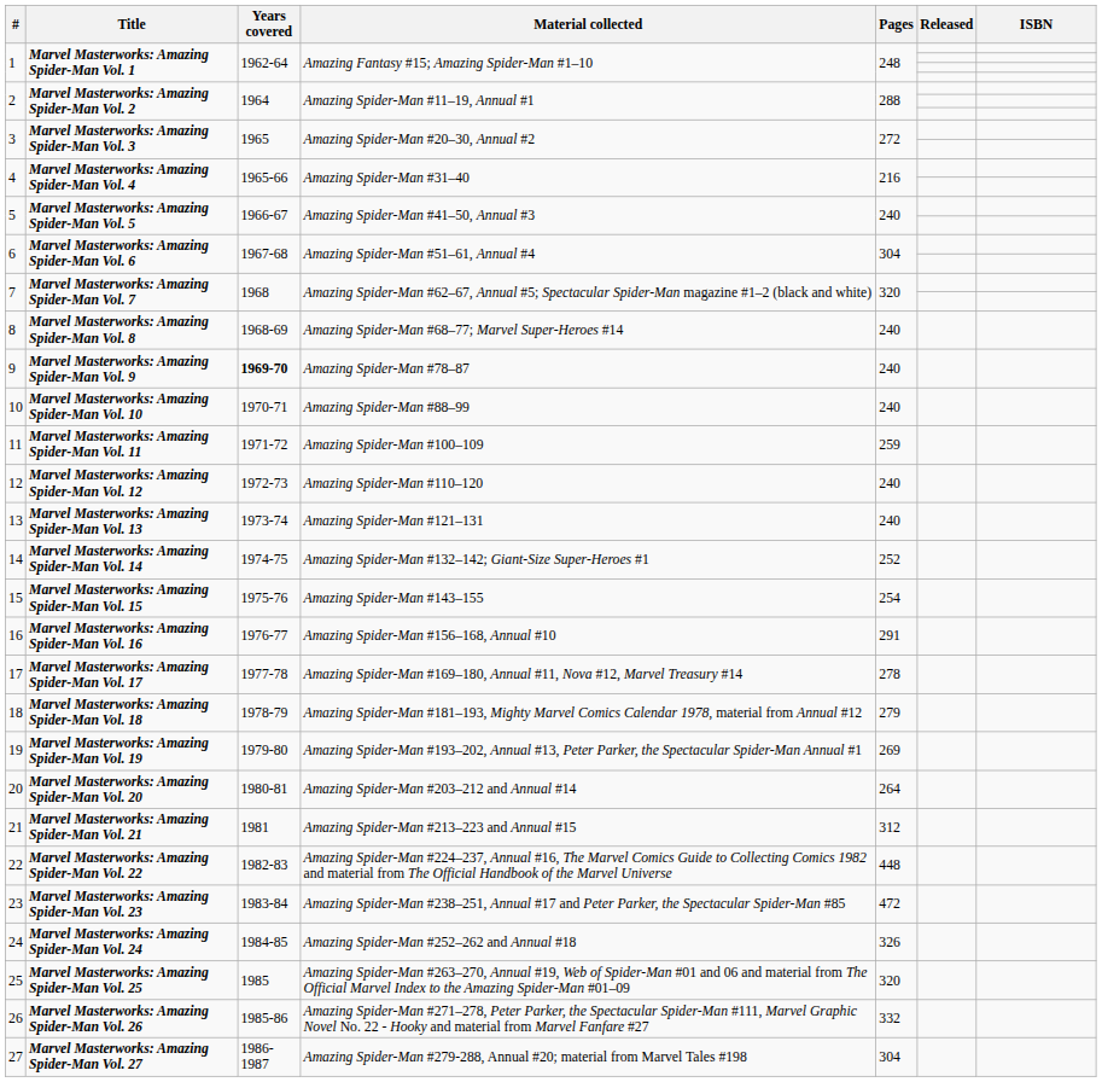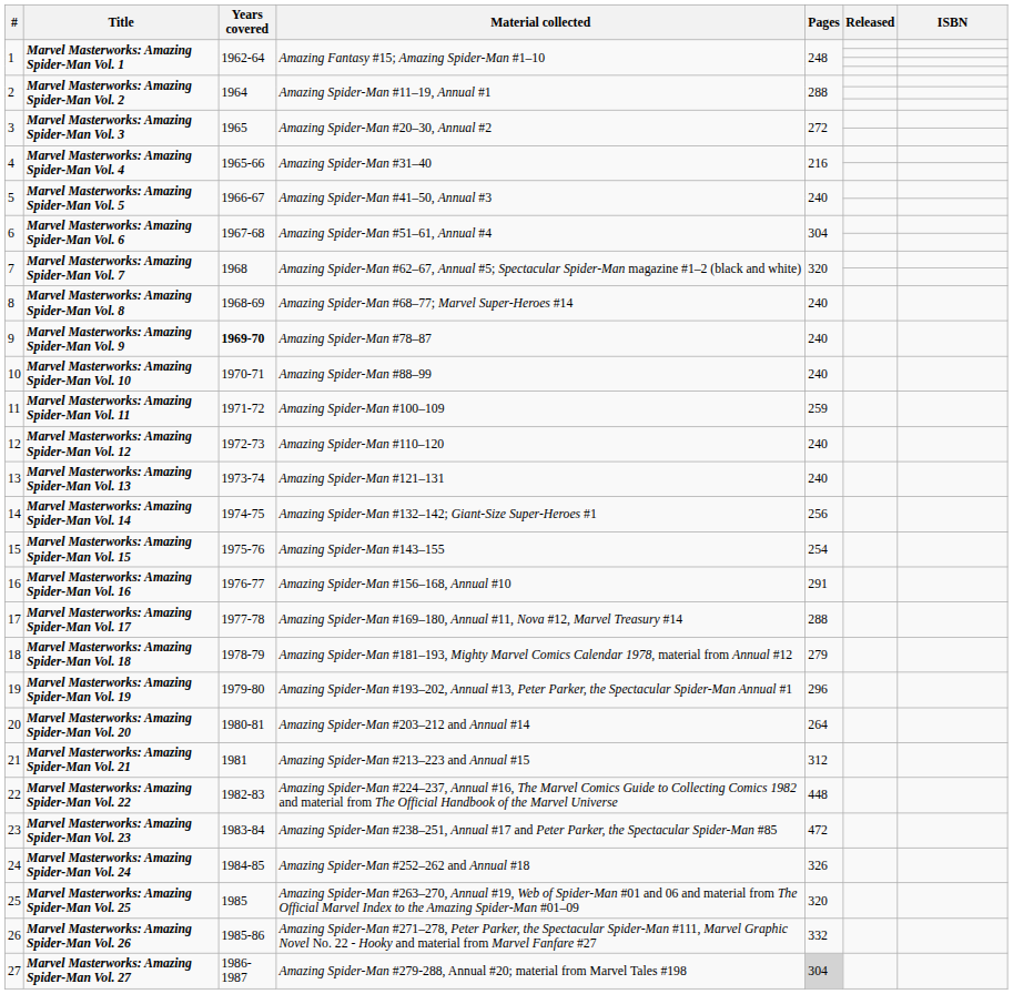 <table class="wikitable sortable" width=98%>
 <tr>
 <th width="4px">#</th>
 <th>Title</th>
 <th style="width: 4em;">Years covered</th>
 <th>Material collected</th>
 <th>Pages</th>
 <th>Released</th>
 <th class="unsortable" style="width: 8em;">ISBN</th>
 </tr>
 <tr>
 <td rowspan="4">1</td>
 <td rowspan="4"><strong><em>Marvel Masterworks: Amazing Spider-Man Vol. 1</em></strong></td>
 <td rowspan="4">1962-64</td>
 <td rowspan="4"><em>Amazing Fantasy</em> #15; <em>Amazing Spider-Man</em> #1–10</td>
 <td rowspan="4">248</td>
 <td></td>
 <td></td>
 </tr>
 <tr>
 <td></td>
 <td></td>
 </tr>
 <tr>
 <td></td>
 <td></td>
 </tr>
 <tr>
 <td></td>
 <td></td>
 </tr>
 <tr>
 <td rowspan="3">2</td>
 <td rowspan="3"><strong><em>Marvel Masterworks: Amazing Spider-Man Vol. 2</em></strong></td>
 <td rowspan="3">1964</td>
 <td rowspan="3"><em>Amazing Spider-Man</em> #11–19, <em>Annual</em> #1</td>
 <td rowspan="3">288</td>
 <td></td>
 <td></td>
 </tr>
 <tr>
 <td></td>
 <td></td>
 </tr>
 <tr>
 <td></td>
 <td></td>
 </tr>
 <tr>
 <td rowspan="2">3</td>
 <td rowspan="2"><strong><em>Marvel Masterworks: Amazing Spider-Man Vol. 3</em></strong></td>
 <td rowspan="2">1965</td>
 <td rowspan="2"><em>Amazing Spider-Man</em> #20–30, <em>Annual</em> #2</td>
 <td rowspan="2">272</td>
 <td></td>
 <td></td>
 </tr>
 <tr>
 <td></td>
 <td></td>
 </tr>
 <tr>
 <td rowspan="2">4</td>
 <td rowspan="2"><strong><em>Marvel Masterworks: Amazing Spider-Man Vol. 4</em></strong></td>
 <td rowspan="2">1965-66</td>
 <td rowspan="2"><em>Amazing Spider-Man</em> #31–40</td>
 <td rowspan="2">216</td>
 <td></td>
 <td></td>
 </tr>
 <tr>
 <td></td>
 <td></td>
 </tr>
 <tr>
 <td rowspan="2">5</td>
 <td rowspan="2"><strong><em>Marvel Masterworks: Amazing Spider-Man Vol. 5</em></strong></td>
 <td rowspan="2">1966-67</td>
 <td rowspan="2"><em>Amazing Spider-Man</em> #41–50, <em>Annual</em> #3</td>
 <td rowspan="2">240</td>
 <td></td>
 <td></td>
 </tr>
 <tr>
 <td></td>
 <td></td>
 </tr>
 <tr>
 <td rowspan="2">6</td>
 <td rowspan="2"><strong><em>Marvel Masterworks: Amazing Spider-Man Vol. 6</em></strong></td>
 <td rowspan="2">1967-68</td>
 <td rowspan="2"><em>Amazing Spider-Man</em> #51–61, <em>Annual</em> #4</td>
 <td rowspan="2">304</td>
 <td></td>
 <td></td>
 </tr>
 <tr>
 <td></td>
 <td></td>
 </tr>
 <tr>
 <td rowspan="2">7</td>
 <td rowspan="2"><strong><em>Marvel Masterworks: Amazing Spider-Man Vol. 7</em></strong></td>
 <td rowspan="2">1968</td>
 <td rowspan="2"><em>Amazing Spider-Man</em> #62–67, <em>Annual</em> #5; <em>Spectacular Spider-Man</em> magazine #1–2 (black and white)</td>
 <td rowspan="2">320</td>
 <td></td>
 <td></td>
 </tr>
 <tr>
 <td></td>
 <td></td>
 </tr>
 <tr>
 <td>8</td>
 <td><strong><em>Marvel Masterworks: Amazing Spider-Man Vol. 8</em></strong></td>
 <td>1968-69</td>
 <td><em>Amazing Spider-Man</em> #68–77; <em>Marvel Super-Heroes</em> #14</td>
 <td>240</td>
 <td></td>
 <td></td>
 </tr>
 <tr>
 <td>9</td>
 <td><strong><em>Marvel Masterworks: Amazing Spider-Man Vol. 9</em></strong></td>
 <td><strong>1969-70</strong></td>
 <td><em>Amazing Spider-Man</em> #78–87</td>
 <td>240</td>
 <td></td>
 <td></td>
 </tr>
 <tr>
 <td>10</td>
 <td><strong><em>Marvel Masterworks: Amazing Spider-Man Vol. 10</em></strong></td>
 <td>1970-71</td>
 <td><em>Amazing Spider-Man</em> #88–99</td>
 <td>240</td>
 <td></td>
 <td></td>
 </tr>
 <tr>
 <td>11</td>
 <td><strong><em>Marvel Masterworks: Amazing Spider-Man Vol. 11</em></strong></td>
 <td>1971-72</td>
 <td><em>Amazing Spider-Man</em> #100–109</td>
 <td>259</td>
 <td></td>
 <td></td>
 </tr>
 <tr>
 <td>12</td>
 <td><strong><em>Marvel Masterworks: Amazing Spider-Man Vol. 12</em></strong></td>
 <td>1972-73</td>
 <td><em>Amazing Spider-Man</em> #110–120</td>
 <td>240</td>
 <td></td>
 <td></td>
 </tr>
 <tr>
 <td>13</td>
 <td><strong><em>Marvel Masterworks: Amazing Spider-Man Vol. 13</em></strong></td>
 <td>1973-74</td>
 <td><em>Amazing Spider-Man</em> #121–131</td>
 <td>240</td>
 <td></td>
 <td></td>
 </tr>
 <tr>
 <td>14</td>
 <td><strong><em>Marvel Masterworks: Amazing Spider-Man Vol. 14</em></strong></td>
 <td>1974-75</td>
 <td><em>Amazing Spider-Man</em> #132–142; <em>Giant-Size Super-Heroes </em> #1</td>
-<td>252</td>
+<td>256</td>
 <td></td>
 <td></td>
 </tr>
 <tr>
 <td>15</td>
 <td><strong><em>Marvel Masterworks: Amazing Spider-Man Vol. 15</em></strong></td>
 <td>1975-76</td>
 <td><em>Amazing Spider-Man</em> #143–155</td>
 <td>254</td>
 <td></td>
 <td></td>
 </tr>
 <tr>
 <td>16</td>
 <td><strong><em>Marvel Masterworks: Amazing Spider-Man Vol. 16</em></strong></td>
 <td>1976-77</td>
 <td><em>Amazing Spider-Man</em> #156–168, <em>Annual</em> #10</td>
 <td>291</td>
 <td></td>
 <td></td>
 </tr>
 <tr>
 <td>17</td>
 <td><strong><em>Marvel Masterworks: Amazing Spider-Man Vol. 17</em></strong></td>
 <td>1977-78</td>
 <td><em>Amazing Spider-Man</em> #169–180, <em>Annual</em> #11, <em>Nova</em> #12, <em>Marvel Treasury</em> #14</td>
-<td>278</td>
+<td>288</td>
 <td></td>
 <td></td>
 </tr>
 <tr>
 <td>18</td>
 <td><strong><em>Marvel Masterworks: Amazing Spider-Man Vol. 18</em></strong></td>
 <td>1978-79</td>
 <td><em>Amazing Spider-Man</em> #181–193, <em>Mighty Marvel Comics Calendar 1978</em>, material from <em>Annual</em> #12</td>
 <td>279</td>
 <td></td>
 <td></td>
 </tr>
 <tr>
 <td>19</td>
 <td><strong><em>Marvel Masterworks: Amazing Spider-Man Vol. 19</em></strong></td>
 <td>1979-80</td>
 <td><em>Amazing Spider-Man</em> #193–202, <em>Annual</em> #13, <em>Peter Parker, the Spectacular Spider-Man Annual</em> #1</td>
-<td>269</td>
+<td>296</td>
 <td></td>
 <td></td>
 </tr>
 <tr>
 <td>20</td>
 <td><strong><em>Marvel Masterworks: Amazing Spider-Man Vol. 20</em></strong></td>
 <td>1980-81</td>
 <td><em>Amazing Spider-Man</em> #203–212 and <em>Annual</em> #14</td>
 <td>264</td>
 <td></td>
 <td></td>
 </tr>
 <tr>
 <td>21</td>
 <td><strong><em>Marvel Masterworks: Amazing Spider-Man Vol. 21</em></strong></td>
 <td>1981</td>
 <td><em>Amazing Spider-Man</em> #213–223 and <em>Annual</em> #15</td>
 <td>312</td>
 <td></td>
 <td></td>
 </tr>
 <tr>
 <td>22</td>
 <td><strong><em>Marvel Masterworks: Amazing Spider-Man Vol. 22</em></strong></td>
 <td>1982-83</td>
 <td><em>Amazing Spider-Man</em> #224–237, <em>Annual</em> #16, <em>The Marvel Comics Guide to Collecting Comics 1982</em> and material from <em>The Official Handbook of the Marvel Universe</em></td>
 <td>448</td>
 <td></td>
 <td></td>
 </tr>
 <tr>
 <td>23</td>
 <td><strong><em>Marvel Masterworks: Amazing Spider-Man Vol. 23</em></strong></td>
 <td>1983-84</td>
 <td><em>Amazing Spider-Man</em> #238–251, <em>Annual</em> #17 and <em>Peter Parker, the Spectacular Spider-Man</em> #85</td>
 <td>472</td>
 <td></td>
 <td></td>
 </tr>
 <tr>
 <td>24</td>
 <td><strong><em>Marvel Masterworks: Amazing Spider-Man Vol. 24</em></strong></td>
 <td>1984-85</td>
 <td><em>Amazing Spider-Man</em> #252–262 and <em>Annual</em> #18</td>
 <td>326</td>
 <td></td>
 <td></td>
 </tr>
 <tr>
 <td>25</td>
 <td><strong><em>Marvel Masterworks: Amazing Spider-Man Vol. 25</em></strong></td>
 <td>1985</td>
 <td><em>Amazing Spider-Man</em> #263–270, <em>Annual</em> #19, <em>Web of Spider-Man</em> #01 and 06 and material from <em>The Official Marvel Index to the Amazing Spider-Man</em> #01–09</td>
 <td>320</td>
 <td></td>
 <td></td>
 </tr>
 <tr>
 <td>26</td>
 <td><strong><em>Marvel Masterworks: Amazing Spider-Man Vol. 26</em></strong></td>
 <td>1985-86</td>
 <td><em>Amazing Spider-Man</em> #271–278, <em>Peter Parker, the Spectacular Spider-Man</em> #111, <em>Marvel Graphic Novel</em> No. 22 - <em>Hooky</em> and material from <em>Marvel Fanfare</em> #27</td>
 <td>332</td>
 <td></td>
 <td></td>
 </tr>
 <tr>
 <td>27</td>
 <td><strong><em>Marvel Masterworks: Amazing Spider-Man Vol. 27</em></strong></td>
 <td>1986-1987</td>
 <td><em>Amazing Spider-Man</em> #279-288, Annual #20; material from Marvel Tales #198</td>
-<td>304</td>
+<td style="background: lightgrey;">304</td>
 <td></td>
 <td></td>
 </tr>
 </table>
